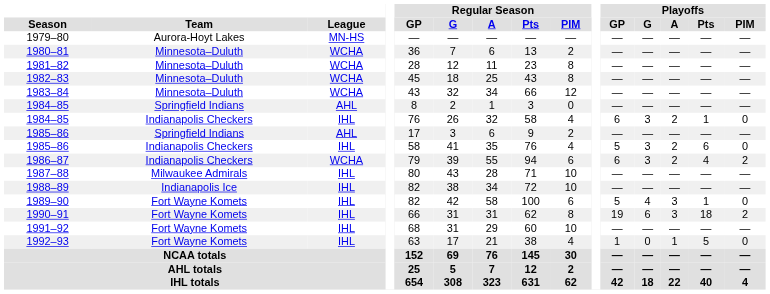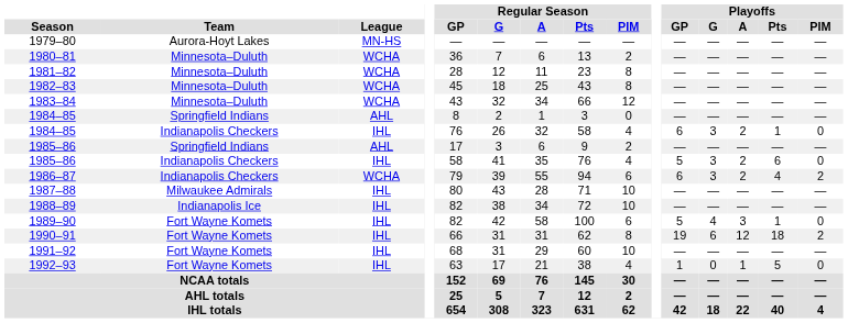 <table border="0" cellpadding="1" cellspacing="0" style="text-align:center; width:70em">
 <tr bgcolor="#e0e0e0">
 <th colspan="3"  bgcolor="#ffffff"> </th>
 <th rowspan="99" bgcolor="#ffffff"> </th>
 <th colspan="5">Regular Season</th>
 <th rowspan="99" bgcolor="#ffffff"> </th>
 <th colspan="5">Playoffs</th>
 </tr>
 <tr bgcolor="#e0e0e0">
 <th>Season</th>
 <th>Team</th>
 <th>League</th>
 <th>GP</th>
 <th><a href='#'>G</a></th>
 <th><a href='#'>A</a></th>
 <th><a href='#'>Pts</a></th>
 <th><a href='#'>PIM</a></th>
 <th>GP</th>
 <th>G</th>
 <th>A</th>
 <th>Pts</th>
 <th>PIM</th>
 </tr>
 <tr>
 <td>1979–80</td>
 <td>Aurora-Hoyt Lakes</td>
 <td><a href='#'>MN-HS</a></td>
 <td>—</td>
 <td>—</td>
 <td>—</td>
 <td>—</td>
 <td>—</td>
 <td>—</td>
 <td>—</td>
 <td>—</td>
 <td>—</td>
 <td>—</td>
 </tr>
 <tr bgcolor="f0f0f0">
 <td><a href='#'>1980–81</a></td>
 <td><a href='#'>Minnesota–Duluth</a></td>
 <td><a href='#'>WCHA</a></td>
 <td>36</td>
 <td>7</td>
 <td>6</td>
 <td>13</td>
 <td>2</td>
 <td>—</td>
 <td>—</td>
 <td>—</td>
 <td>—</td>
 <td>—</td>
 </tr>
 <tr>
 <td><a href='#'>1981–82</a></td>
 <td><a href='#'>Minnesota–Duluth</a></td>
 <td><a href='#'>WCHA</a></td>
 <td>28</td>
 <td>12</td>
 <td>11</td>
 <td>23</td>
 <td>8</td>
 <td>—</td>
 <td>—</td>
 <td>—</td>
 <td>—</td>
 <td>—</td>
 </tr>
 <tr bgcolor="f0f0f0">
 <td><a href='#'>1982–83</a></td>
 <td><a href='#'>Minnesota–Duluth</a></td>
 <td><a href='#'>WCHA</a></td>
 <td>45</td>
 <td>18</td>
 <td>25</td>
 <td>43</td>
 <td>8</td>
 <td>—</td>
 <td>—</td>
 <td>—</td>
 <td>—</td>
 <td>—</td>
 </tr>
 <tr>
 <td><a href='#'>1983–84</a></td>
 <td><a href='#'>Minnesota–Duluth</a></td>
 <td><a href='#'>WCHA</a></td>
 <td>43</td>
 <td>32</td>
 <td>34</td>
 <td>66</td>
 <td>12</td>
 <td>—</td>
 <td>—</td>
 <td>—</td>
 <td>—</td>
 <td>—</td>
 </tr>
 <tr bgcolor="f0f0f0">
 <td><a href='#'>1984–85</a></td>
 <td><a href='#'>Springfield Indians</a></td>
 <td><a href='#'>AHL</a></td>
 <td>8</td>
 <td>2</td>
 <td>1</td>
 <td>3</td>
 <td>0</td>
 <td>—</td>
 <td>—</td>
 <td>—</td>
 <td>—</td>
 <td>—</td>
 </tr>
 <tr>
 <td><a href='#'>1984–85</a></td>
 <td><a href='#'>Indianapolis Checkers</a></td>
 <td><a href='#'>IHL</a></td>
 <td>76</td>
 <td>26</td>
 <td>32</td>
 <td>58</td>
 <td>4</td>
 <td>6</td>
 <td>3</td>
 <td>2</td>
 <td>1</td>
 <td>0</td>
 </tr>
 <tr bgcolor="f0f0f0">
 <td><a href='#'>1985–86</a></td>
 <td><a href='#'>Springfield Indians</a></td>
 <td><a href='#'>AHL</a></td>
 <td>17</td>
 <td>3</td>
 <td>6</td>
 <td>9</td>
 <td>2</td>
 <td>—</td>
 <td>—</td>
 <td>—</td>
 <td>—</td>
 <td>—</td>
 </tr>
 <tr>
 <td><a href='#'>1985–86</a></td>
 <td><a href='#'>Indianapolis Checkers</a></td>
 <td><a href='#'>IHL</a></td>
 <td>58</td>
 <td>41</td>
 <td>35</td>
 <td>76</td>
 <td>4</td>
 <td>5</td>
 <td>3</td>
 <td>2</td>
 <td>6</td>
 <td>0</td>
 </tr>
 <tr bgcolor="f0f0f0">
 <td><a href='#'>1986–87</a></td>
 <td><a href='#'>Indianapolis Checkers</a></td>
 <td><a href='#'>WCHA</a></td>
 <td>79</td>
 <td>39</td>
 <td>55</td>
 <td>94</td>
 <td>6</td>
 <td>6</td>
 <td>3</td>
 <td>2</td>
 <td>4</td>
 <td>2</td>
 </tr>
 <tr>
 <td><a href='#'>1987–88</a></td>
 <td><a href='#'>Milwaukee Admirals</a></td>
 <td><a href='#'>IHL</a></td>
 <td>80</td>
 <td>43</td>
 <td>28</td>
 <td>71</td>
 <td>10</td>
 <td>—</td>
 <td>—</td>
 <td>—</td>
 <td>—</td>
 <td>—</td>
 </tr>
 <tr bgcolor="f0f0f0">
 <td><a href='#'>1988–89</a></td>
 <td><a href='#'>Indianapolis Ice</a></td>
 <td><a href='#'>IHL</a></td>
 <td>82</td>
 <td>38</td>
 <td>34</td>
 <td>72</td>
 <td>10</td>
 <td>—</td>
 <td>—</td>
 <td>—</td>
 <td>—</td>
 <td>—</td>
 </tr>
 <tr>
 <td><a href='#'>1989–90</a></td>
 <td><a href='#'>Fort Wayne Komets</a></td>
 <td><a href='#'>IHL</a></td>
 <td>82</td>
 <td>42</td>
 <td>58</td>
 <td>100</td>
 <td>6</td>
 <td>5</td>
 <td>4</td>
 <td>3</td>
 <td>1</td>
 <td>0</td>
 </tr>
 <tr bgcolor="f0f0f0">
 <td><a href='#'>1990–91</a></td>
 <td><a href='#'>Fort Wayne Komets</a></td>
 <td><a href='#'>IHL</a></td>
 <td>66</td>
 <td>31</td>
 <td>31</td>
 <td>62</td>
 <td>8</td>
 <td>19</td>
 <td>6</td>
-<td>3</td>
+<td>12</td>
 <td>18</td>
 <td>2</td>
 </tr>
 <tr>
 <td><a href='#'>1991–92</a></td>
 <td><a href='#'>Fort Wayne Komets</a></td>
 <td><a href='#'>IHL</a></td>
 <td>68</td>
 <td>31</td>
 <td>29</td>
 <td>60</td>
 <td>10</td>
 <td>—</td>
 <td>—</td>
 <td>—</td>
 <td>—</td>
 <td>—</td>
 </tr>
 <tr bgcolor="f0f0f0">
 <td><a href='#'>1992–93</a></td>
 <td><a href='#'>Fort Wayne Komets</a></td>
 <td><a href='#'>IHL</a></td>
 <td>63</td>
 <td>17</td>
 <td>21</td>
 <td>38</td>
 <td>4</td>
 <td>1</td>
 <td>0</td>
 <td>1</td>
 <td>5</td>
 <td>0</td>
 </tr>
 <tr bgcolor="#e0e0e0">
 <th colspan="3">NCAA totals</th>
 <th>152</th>
 <th>69</th>
 <th>76</th>
 <th>145</th>
 <th>30</th>
 <th>—</th>
 <th>—</th>
 <th>—</th>
 <th>—</th>
 <th>—</th>
 </tr>
 <tr bgcolor="#e0e0e0">
 <th colspan="3">AHL totals</th>
 <th>25</th>
 <th>5</th>
 <th>7</th>
 <th>12</th>
 <th>2</th>
 <th>—</th>
 <th>—</th>
 <th>—</th>
 <th>—</th>
 <th>—</th>
 </tr>
 <tr bgcolor="#e0e0e0">
 <th colspan="3">IHL totals</th>
 <th>654</th>
 <th>308</th>
 <th>323</th>
 <th>631</th>
 <th>62</th>
 <th>42</th>
 <th>18</th>
 <th>22</th>
 <th>40</th>
 <th>4</th>
 </tr>
 </table>
